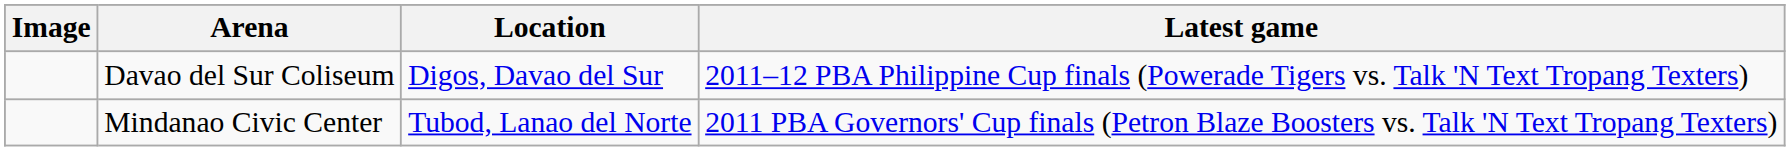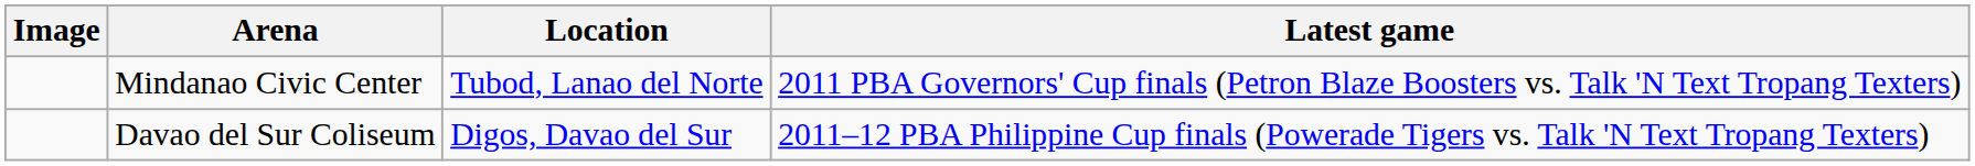 <table class="wikitable sortable">
 <tr>
 <th class="unsortable">Image</th>
 <th>Arena</th>
 <th>Location</th>
 <th>Latest game</th>
 </tr>
 <tr>
 <td></td>
+<td>Mindanao Civic Center</td>
+<td><a href='#'>Tubod, Lanao del Norte</a></td>
+<td> <a href='#'>2011 PBA Governors' Cup finals</a> (<a href='#'>Petron Blaze Boosters</a> vs. <a href='#'>Talk 'N Text Tropang Texters</a>)</td>
+</tr>
+<tr>
+<td></td>
 <td>Davao del Sur Coliseum</td>
 <td><a href='#'>Digos, Davao del Sur</a></td>
 <td> <a href='#'>2011–12 PBA Philippine Cup finals</a> (<a href='#'>Powerade Tigers</a> vs. <a href='#'>Talk 'N Text Tropang Texters</a>)</td>
 </tr>
-<tr>
-<td></td>
-<td>Mindanao Civic Center</td>
-<td><a href='#'>Tubod, Lanao del Norte</a></td>
-<td> <a href='#'>2011 PBA Governors' Cup finals</a> (<a href='#'>Petron Blaze Boosters</a> vs. <a href='#'>Talk 'N Text Tropang Texters</a>)</td>
-</tr>
 </table>
